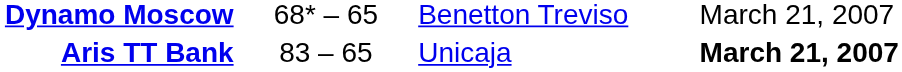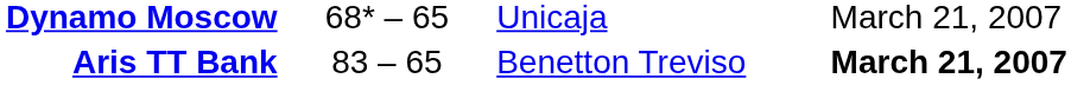 <table style="text-align:center">
 <tr>
 <th width=160></th>
 <th width=100></th>
 <th width=160></th>
 <th width=200></th>
 </tr>
 <tr>
 <td align=right><strong><a href='#'>Dynamo Moscow</a></strong> </td>
 <td>68* – 65</td>
-<td align=left> <a href='#'>Benetton Treviso</a></td>
+<td align=left> <a href='#'>Unicaja</a></td>
 <td align=left>March 21, 2007</td>
 </tr>
 <tr>
 <td align=right><strong><a href='#'>Aris TT Bank</a></strong> </td>
 <td>83 – 65</td>
-<td align=left> <a href='#'>Unicaja</a></td>
+<td align=left> <a href='#'>Benetton Treviso</a></td>
 <td align=left><strong>March 21, 2007</strong></td>
 </tr>
 </table>
